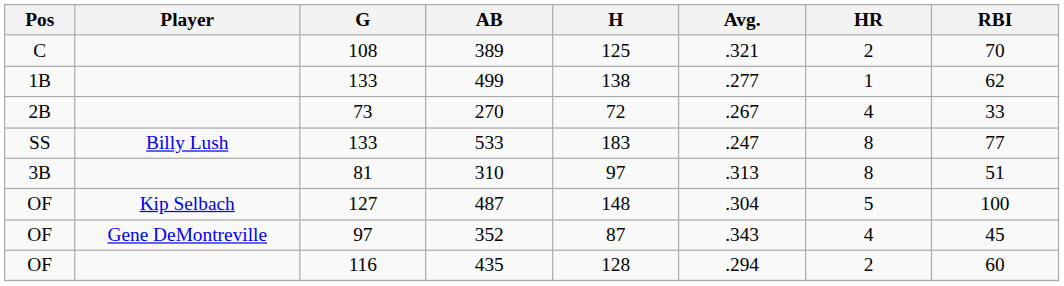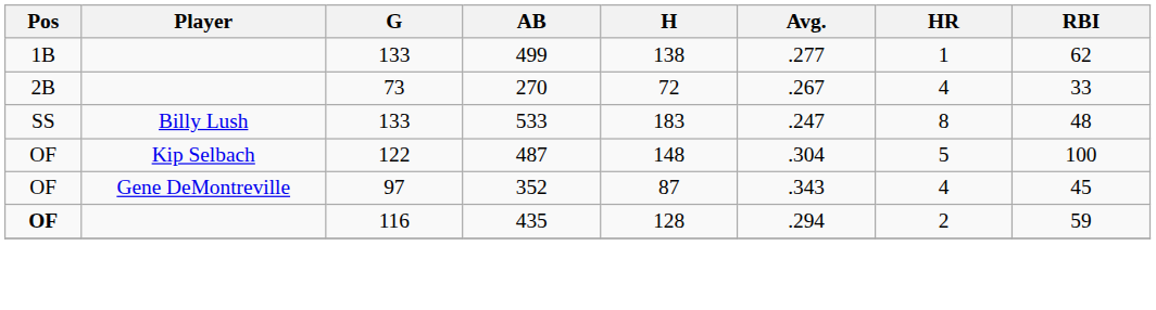 <table class="wikitable sortable">
 <tr>
 <th bgcolor="#DDDDFF" width="5%">Pos</th>
 <th bgcolor="#DDDDFF" width="16%">Player</th>
 <th bgcolor="#DDDDFF" width="9%">G</th>
 <th bgcolor="#DDDDFF" width="9%">AB</th>
 <th bgcolor="#DDDDFF" width="9%">H</th>
 <th bgcolor="#DDDDFF" width="9%">Avg.</th>
 <th bgcolor="#DDDDFF" width="9%">HR</th>
 <th bgcolor="#DDDDFF" width="9%">RBI</th>
-</tr>
-<tr align="center">
-<td>C</td>
-<td></td>
-<td>108</td>
-<td>389</td>
-<td>125</td>
-<td>.321</td>
-<td>2</td>
-<td>70</td>
 </tr>
 <tr align="center">
 <td>1B</td>
 <td></td>
 <td>133</td>
 <td>499</td>
 <td>138</td>
 <td>.277</td>
 <td>1</td>
 <td>62</td>
 </tr>
 <tr align="center">
 <td>2B</td>
 <td></td>
 <td>73</td>
 <td>270</td>
 <td>72</td>
 <td>.267</td>
 <td>4</td>
 <td>33</td>
 </tr>
 <tr align="center">
 <td>SS</td>
 <td><a href='#'>Billy Lush</a></td>
 <td>133</td>
 <td>533</td>
 <td>183</td>
 <td>.247</td>
 <td>8</td>
-<td>77</td>
-</tr>
-<tr align=center>
-<td>3B</td>
-<td></td>
-<td>81</td>
-<td>310</td>
-<td>97</td>
-<td>.313</td>
-<td>8</td>
-<td>51</td>
+<td>48</td>
 </tr>
 <tr align="center">
 <td>OF</td>
 <td><a href='#'>Kip Selbach</a></td>
-<td>127</td>
+<td>122</td>
 <td>487</td>
 <td>148</td>
 <td>.304</td>
 <td>5</td>
 <td>100</td>
 </tr>
 <tr align=center>
 <td>OF</td>
 <td><a href='#'>Gene DeMontreville</a></td>
 <td>97</td>
 <td>352</td>
 <td>87</td>
 <td>.343</td>
 <td>4</td>
 <td>45</td>
 </tr>
 <tr align=center>
-<td>OF</td>
+<td><strong>OF</strong></td>
 <td></td>
 <td>116</td>
 <td>435</td>
 <td>128</td>
 <td>.294</td>
 <td>2</td>
-<td>60</td>
+<td>59</td>
 </tr>
 <tr align="center">
 </tr>
 </table>
